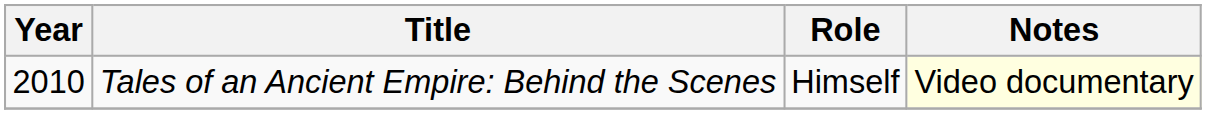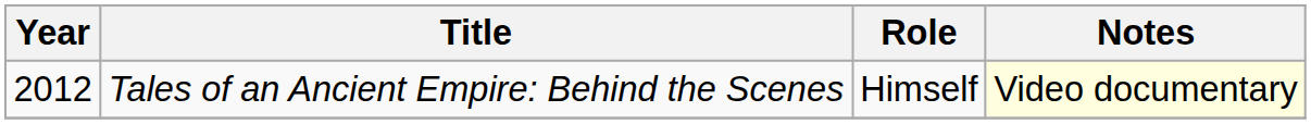 <table class = "wikitable sortable">
 <tr>
 <th>Year</th>
 <th>Title</th>
 <th>Role</th>
 <th class = "unsortable">Notes</th>
 </tr>
 <tr>
-<td>2010</td>
+<td>2012</td>
 <td><em>Tales of an Ancient Empire: Behind the Scenes</em></td>
 <td>Himself</td>
 <td style="background: lightyellow;">Video documentary</td>
 </tr>
 <tr>
 </tr>
 </table>
